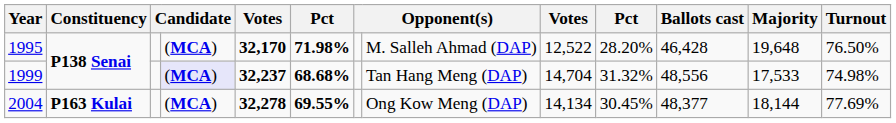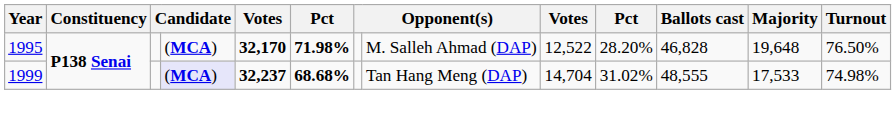 <table class="wikitable" style="margin:0.5em ; font-size:95%">
 <tr>
 <th>Year</th>
 <th>Constituency</th>
 <th colspan=2>Candidate</th>
 <th>Votes</th>
 <th>Pct</th>
 <th colspan=2>Opponent(s)</th>
 <th>Votes</th>
 <th>Pct</th>
 <th>Ballots cast</th>
 <th>Majority</th>
 <th>Turnout</th>
 </tr>
 <tr>
 <td><a href='#'>1995</a></td>
 <td rowspan=2><strong>P138 <a href='#'>Senai</a></strong></td>
 <td></td>
 <td> (<a href='#'><strong>MCA</strong></a>)</td>
 <td align="right"><strong>32,170</strong></td>
 <td><strong>71.98%</strong></td>
 <td></td>
 <td>M. Salleh Ahmad (<a href='#'>DAP</a>)</td>
 <td align="right">12,522</td>
 <td>28.20%</td>
-<td>46,428</td>
+<td>46,828</td>
 <td>19,648</td>
 <td>76.50%</td>
 </tr>
 <tr>
 <td><a href='#'>1999</a></td>
 <td></td>
 <td style="background: lavender;"> (<a href='#'><strong>MCA</strong></a>)</td>
 <td align="right"><strong>32,237</strong></td>
 <td><strong>68.68%</strong></td>
 <td></td>
 <td>Tan Hang Meng (<a href='#'>DAP</a>)</td>
 <td align="right">14,704</td>
-<td>31.32%</td>
-<td>48,556</td>
+<td>31.02%</td>
+<td>48,555</td>
 <td>17,533</td>
 <td>74.98%</td>
 </tr>
-<tr>
-<td><a href='#'>2004</a></td>
-<td><strong>P163 <a href='#'>Kulai</a></strong></td>
-<td></td>
-<td> (<a href='#'><strong>MCA</strong></a>)</td>
-<td align="right"><strong>32,278</strong></td>
-<td><strong>69.55%</strong></td>
-<td></td>
-<td>Ong Kow Meng (<a href='#'>DAP</a>)</td>
-<td align="right">14,134</td>
-<td>30.45%</td>
-<td>48,377</td>
-<td>18,144</td>
-<td>77.69%</td>
-</tr>
 </table>
